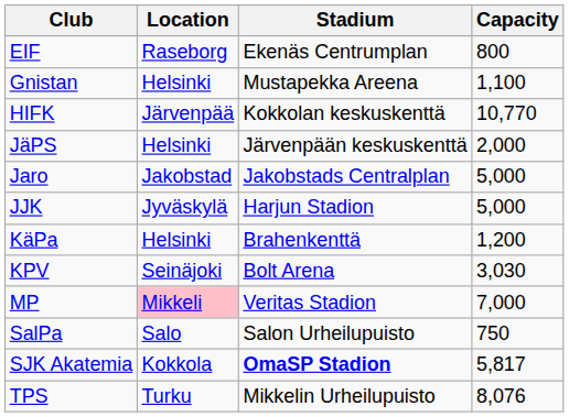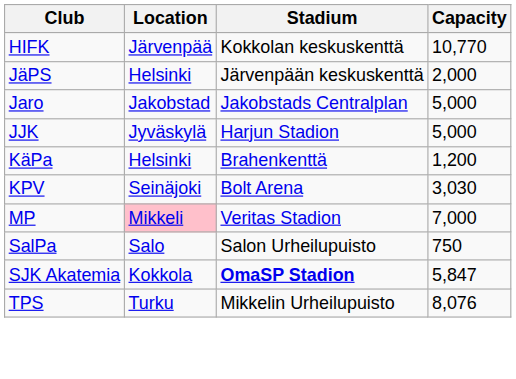 <table class="wikitable sortable">
 <tr>
 <th>Club</th>
 <th>Location</th>
 <th>Stadium</th>
 <th>Capacity</th>
-</tr>
-<tr>
-<td><a href='#'>EIF</a></td>
-<td><a href='#'>Raseborg</a></td>
-<td>Ekenäs Centrumplan</td>
-<td>800</td>
-</tr>
-<tr>
-<td><a href='#'>Gnistan</a></td>
-<td><a href='#'>Helsinki</a></td>
-<td>Mustapekka Areena</td>
-<td>1,100</td>
 </tr>
 <tr>
 <td><a href='#'>HIFK</a></td>
 <td><a href='#'>Järvenpää</a></td>
 <td>Kokkolan keskuskenttä</td>
 <td>10,770</td>
 </tr>
 <tr>
 <td><a href='#'>JäPS</a></td>
 <td><a href='#'>Helsinki</a></td>
 <td>Järvenpään keskuskenttä</td>
 <td>2,000</td>
 </tr>
 <tr>
 <td><a href='#'>Jaro</a></td>
 <td><a href='#'>Jakobstad</a></td>
 <td><a href='#'>Jakobstads Centralplan</a></td>
 <td>5,000</td>
 </tr>
 <tr>
 <td><a href='#'>JJK</a></td>
 <td><a href='#'>Jyväskylä</a></td>
 <td><a href='#'>Harjun Stadion</a></td>
 <td>5,000</td>
 </tr>
 <tr>
 <td><a href='#'>KäPa</a></td>
 <td><a href='#'>Helsinki</a></td>
 <td><a href='#'>Brahenkenttä</a></td>
 <td>1,200</td>
 </tr>
 <tr>
 <td><a href='#'>KPV</a></td>
 <td><a href='#'>Seinäjoki</a></td>
 <td><a href='#'>Bolt Arena</a></td>
 <td>3,030</td>
 </tr>
 <tr>
 <td><a href='#'>MP</a></td>
 <td style="background: pink;"><a href='#'>Mikkeli</a></td>
 <td><a href='#'>Veritas Stadion</a></td>
 <td>7,000</td>
 </tr>
 <tr>
 <td><a href='#'>SalPa</a></td>
 <td><a href='#'>Salo</a></td>
 <td>Salon Urheilupuisto</td>
 <td>750</td>
 </tr>
 <tr>
 <td><a href='#'>SJK Akatemia</a></td>
 <td><a href='#'>Kokkola</a></td>
 <td><strong><a href='#'>OmaSP Stadion</a></strong></td>
-<td>5,817</td>
+<td>5,847</td>
 </tr>
 <tr>
 <td><a href='#'>TPS</a></td>
 <td><a href='#'>Turku</a></td>
 <td>Mikkelin Urheilupuisto</td>
 <td>8,076</td>
 </tr>
 </table>
